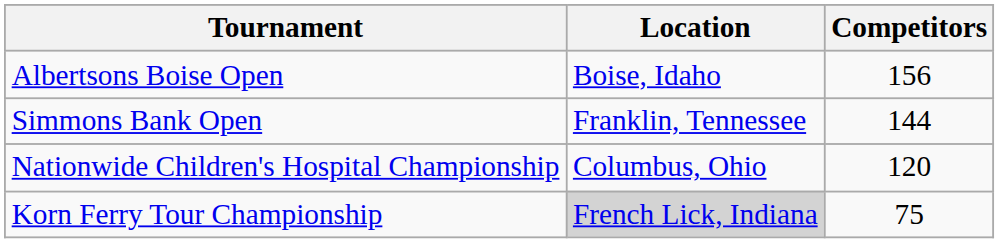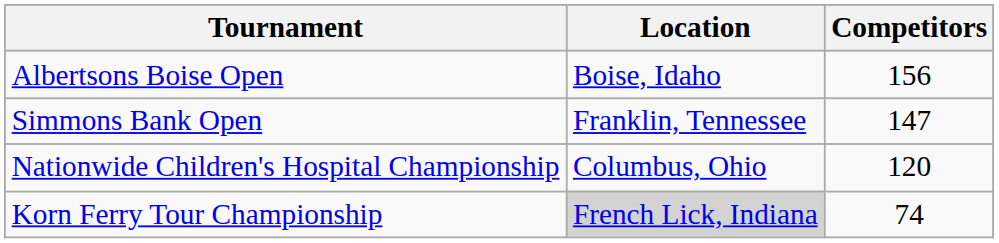 <table class="wikitable">
 <tr>
 <th>Tournament</th>
 <th>Location</th>
 <th>Competitors</th>
 </tr>
 <tr>
 <td><a href='#'>Albertsons Boise Open</a></td>
 <td><a href='#'>Boise, Idaho</a></td>
 <td align=center>156</td>
 </tr>
 <tr>
 <td><a href='#'>Simmons Bank Open</a></td>
 <td><a href='#'>Franklin, Tennessee</a></td>
-<td align=center>144</td>
+<td align=center>147</td>
 </tr>
 <tr>
 <td><a href='#'>Nationwide Children's Hospital Championship</a></td>
 <td><a href='#'>Columbus, Ohio</a></td>
 <td align=center>120</td>
 </tr>
 <tr>
 <td><a href='#'>Korn Ferry Tour Championship</a></td>
 <td style="background: lightgrey;"><a href='#'>French Lick, Indiana</a></td>
-<td align=center>75</td>
+<td align=center>74</td>
 </tr>
 </table>
